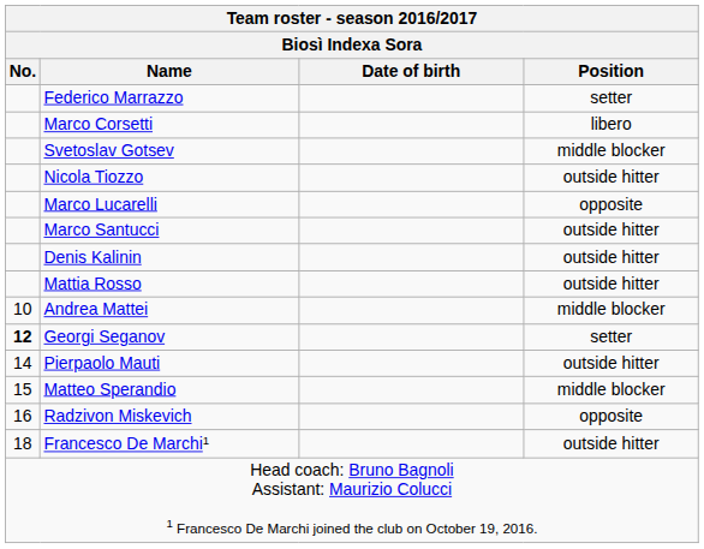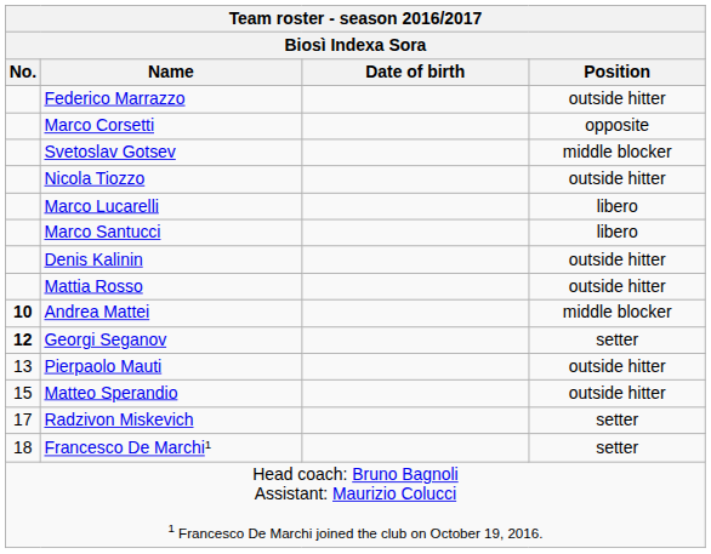 <table class="wikitable collapsible collapsed sortable" style="font-size:100%; text-align:center;">
 <tr>
 <th colspan=6>Team roster - season 2016/2017</th>
 </tr>
 <tr>
 <th colspan=6>Biosì Indexa Sora</th>
 </tr>
 <tr>
 <th>No.</th>
 <th style="width:15em">Name</th>
 <th style="width:13em">Date of birth</th>
 <th style="width:10em">Position</th>
 </tr>
 <tr>
 <td></td>
 <td align=left> <a href='#'>Federico Marrazzo</a></td>
 <td align=right></td>
-<td>setter</td>
+<td>outside hitter</td>
 </tr>
 <tr>
 <td></td>
 <td align=left> <a href='#'>Marco Corsetti</a></td>
 <td align=right></td>
-<td>libero</td>
+<td>opposite</td>
 </tr>
 <tr>
 <td></td>
 <td align=left> <a href='#'>Svetoslav Gotsev</a></td>
 <td align=right></td>
 <td>middle blocker</td>
 </tr>
 <tr>
 <td></td>
 <td align=left> <a href='#'>Nicola Tiozzo</a></td>
 <td align=right></td>
 <td>outside hitter</td>
 </tr>
 <tr>
 <td></td>
 <td align=left> <a href='#'>Marco Lucarelli</a></td>
 <td align=right></td>
-<td>opposite</td>
+<td>libero</td>
 </tr>
 <tr>
 <td></td>
 <td align=left> <a href='#'>Marco Santucci</a></td>
 <td align=right></td>
-<td>outside hitter</td>
+<td>libero</td>
 </tr>
 <tr>
 <td></td>
 <td align=left> <a href='#'>Denis Kalinin</a></td>
 <td align=right></td>
 <td>outside hitter</td>
 </tr>
 <tr>
 <td></td>
 <td align=left> <a href='#'>Mattia Rosso</a></td>
 <td align=right></td>
 <td>outside hitter</td>
 </tr>
 <tr>
-<td>10</td>
+<td><strong>10</strong></td>
 <td align=left> <a href='#'>Andrea Mattei</a></td>
 <td align=right></td>
 <td>middle blocker</td>
 </tr>
 <tr>
 <td><strong>12</strong></td>
 <td align=left> <a href='#'>Georgi Seganov</a></td>
 <td align=right></td>
 <td>setter</td>
 </tr>
 <tr>
-<td>14</td>
+<td>13</td>
 <td align=left> <a href='#'>Pierpaolo Mauti</a></td>
 <td align=right></td>
 <td>outside hitter</td>
 </tr>
 <tr>
 <td>15</td>
 <td align=left> <a href='#'>Matteo Sperandio</a></td>
 <td align=right></td>
-<td>middle blocker</td>
+<td>outside hitter</td>
 </tr>
 <tr>
-<td>16</td>
+<td>17</td>
 <td align=left> <a href='#'>Radzivon Miskevich</a></td>
 <td align=right></td>
-<td>opposite</td>
+<td>setter</td>
 </tr>
 <tr>
 <td>18</td>
 <td align=left> <a href='#'>Francesco De Marchi</a><small><sup>1</sup></small></td>
 <td align=right></td>
-<td>outside hitter</td>
+<td>setter</td>
 </tr>
 <tr>
 <td colspan=4>Head coach: <a href='#'>Bruno Bagnoli</a><br>Assistant: <a href='#'>Maurizio Colucci</a><br><br><small><sup>1</sup> Francesco De Marchi joined the club on October 19, 2016.</small></td>
 </tr>
 </table>
